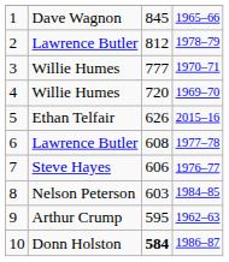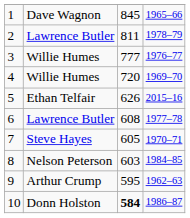 <table class="wikitable">
 <tr>
 </tr>
 <tr>
 <td>1</td>
 <td>Dave Wagnon</td>
 <td>845</td>
 <td style="font-size:80%;"><a href='#'>1965–66</a></td>
 </tr>
 <tr>
 <td>2</td>
 <td><a href='#'>Lawrence Butler</a></td>
-<td>812</td>
+<td>811</td>
 <td style="font-size:80%;"><a href='#'>1978–79</a></td>
 </tr>
 <tr>
 <td>3</td>
 <td>Willie Humes</td>
 <td>777</td>
-<td style="font-size:80%;"><a href='#'>1970–71</a></td>
+<td style="font-size:80%;"><a href='#'>1976–77</a></td>
 </tr>
 <tr>
 <td>4</td>
 <td>Willie Humes</td>
 <td>720</td>
 <td style="font-size:80%;"><a href='#'>1969–70</a></td>
 </tr>
 <tr>
 <td>5</td>
 <td>Ethan Telfair</td>
 <td>626</td>
 <td style="font-size:80%;"><a href='#'>2015–16</a></td>
 </tr>
 <tr>
 <td>6</td>
 <td><a href='#'>Lawrence Butler</a></td>
 <td>608</td>
 <td style="font-size:80%;"><a href='#'>1977–78</a></td>
 </tr>
 <tr>
 <td>7</td>
 <td><a href='#'>Steve Hayes</a></td>
-<td>606</td>
-<td style="font-size:80%;"><a href='#'>1976–77</a></td>
+<td>605</td>
+<td style="font-size:80%;"><a href='#'>1970–71</a></td>
 </tr>
 <tr>
 <td>8</td>
 <td>Nelson Peterson</td>
 <td>603</td>
 <td style="font-size:80%;"><a href='#'>1984–85</a></td>
 </tr>
 <tr>
 <td>9</td>
 <td>Arthur Crump</td>
 <td>595</td>
 <td style="font-size:80%;"><a href='#'>1962–63</a></td>
 </tr>
 <tr>
 <td>10</td>
 <td>Donn Holston</td>
 <td><strong>584</strong></td>
 <td style="font-size:80%;"><a href='#'>1986–87</a></td>
 </tr>
 </table>
